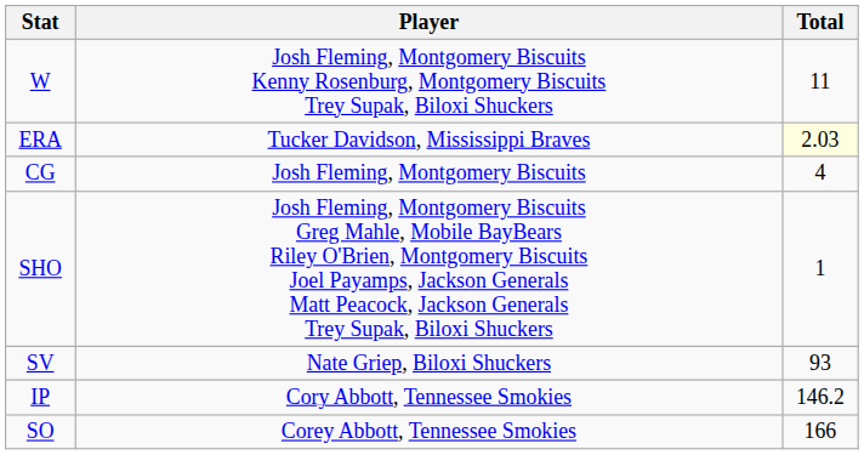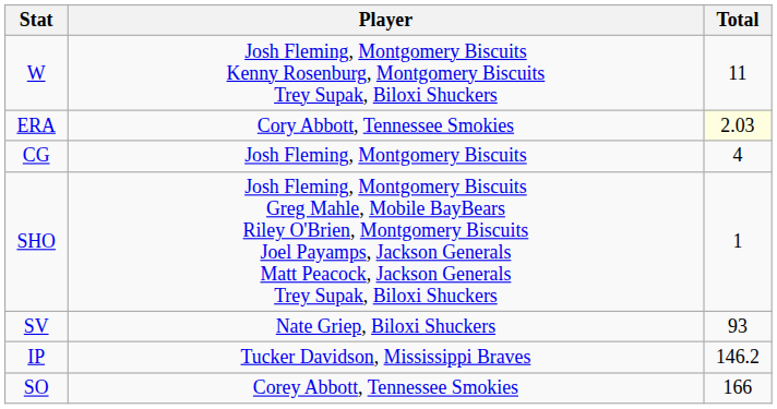 <table class="wikitable" width="40%" style="text-align:center;">
 <tr>
 <th width="5%">Stat</th>
 <th width="60%">Player</th>
 <th width="5%">Total</th>
 </tr>
 <tr>
 <td><a href='#'>W</a></td>
 <td><a href='#'>Josh Fleming</a>, <a href='#'>Montgomery Biscuits</a> <br> <a href='#'>Kenny Rosenburg</a>, <a href='#'>Montgomery Biscuits</a> <br> <a href='#'>Trey Supak</a>, <a href='#'>Biloxi Shuckers</a></td>
 <td>11</td>
 </tr>
 <tr>
 <td><a href='#'>ERA</a></td>
-<td><a href='#'>Tucker Davidson</a>, <a href='#'>Mississippi Braves</a></td>
+<td><a href='#'>Cory Abbott</a>, <a href='#'>Tennessee Smokies</a></td>
 <td style="background: lightyellow;">2.03</td>
 </tr>
 <tr>
 <td><a href='#'>CG</a></td>
 <td><a href='#'>Josh Fleming</a>, <a href='#'>Montgomery Biscuits</a></td>
 <td>4</td>
 </tr>
 <tr>
 <td><a href='#'>SHO</a></td>
 <td><a href='#'>Josh Fleming</a>, <a href='#'>Montgomery Biscuits</a> <br> <a href='#'>Greg Mahle</a>, <a href='#'>Mobile BayBears</a> <br> <a href='#'>Riley O'Brien</a>, <a href='#'>Montgomery Biscuits</a> <br> <a href='#'>Joel Payamps</a>, <a href='#'>Jackson Generals</a> <br> <a href='#'>Matt Peacock</a>, <a href='#'>Jackson Generals</a> <br> <a href='#'>Trey Supak</a>, <a href='#'>Biloxi Shuckers</a></td>
 <td>1</td>
 </tr>
 <tr>
 <td><a href='#'>SV</a></td>
 <td><a href='#'>Nate Griep</a>, <a href='#'>Biloxi Shuckers</a></td>
 <td>93</td>
 </tr>
 <tr>
 <td><a href='#'>IP</a></td>
-<td><a href='#'>Cory Abbott</a>, <a href='#'>Tennessee Smokies</a></td>
+<td><a href='#'>Tucker Davidson</a>, <a href='#'>Mississippi Braves</a></td>
 <td>146.2</td>
 </tr>
 <tr>
 <td><a href='#'>SO</a></td>
 <td><a href='#'>Corey Abbott</a>, <a href='#'>Tennessee Smokies</a></td>
 <td>166</td>
 </tr>
 </table>
